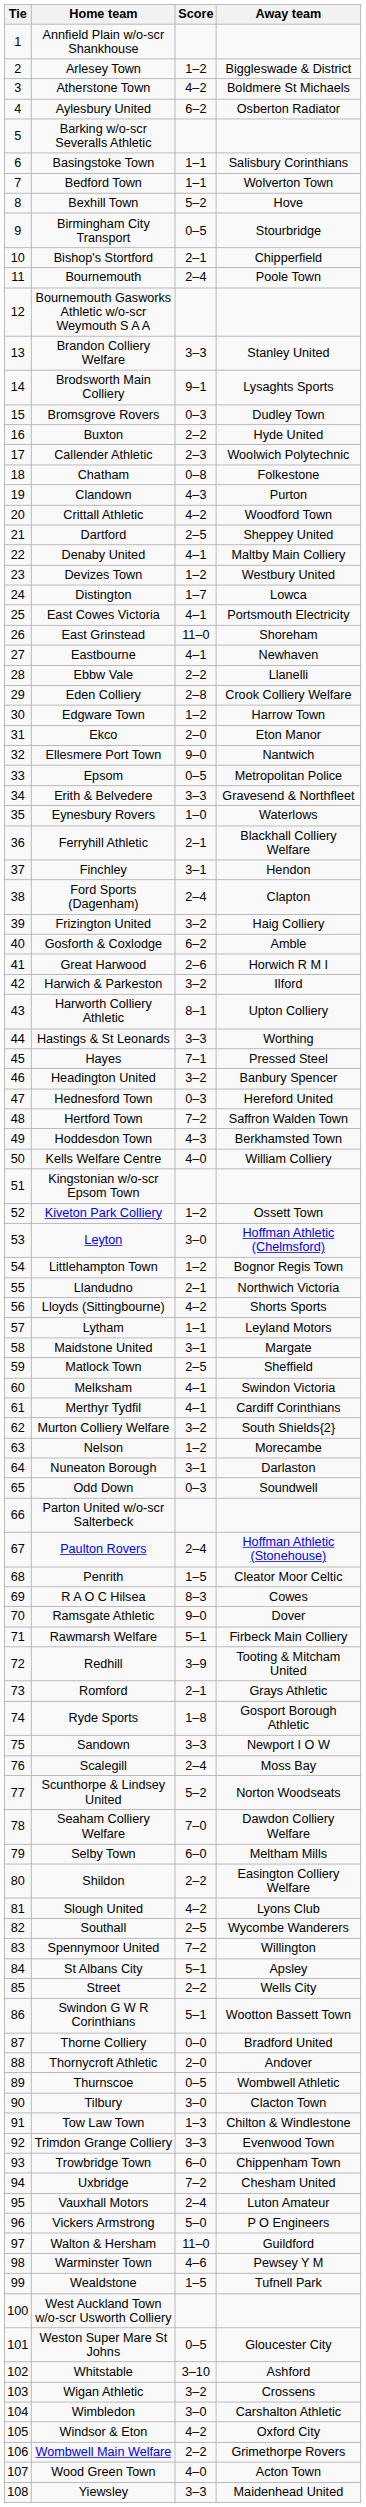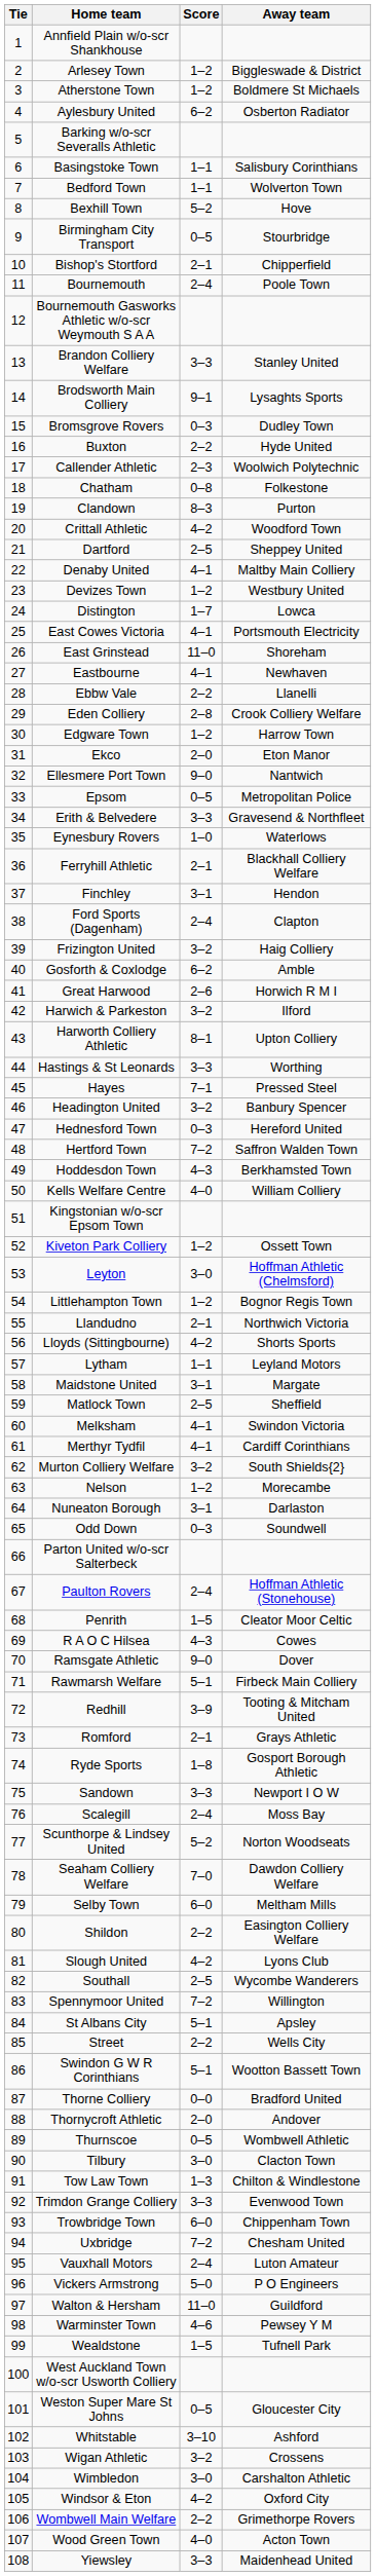 <table class="wikitable" style="text-align:center;">
 <tr>
 <th width=20>Tie</th>
 <th width=175>Home team</th>
 <th width=20>Score</th>
 <th width=175>Away team</th>
 </tr>
 <tr>
 <td>1</td>
 <td>Annfield Plain w/o-scr Shankhouse</td>
 <td></td>
 <td></td>
 </tr>
 <tr>
 <td>2</td>
 <td>Arlesey Town</td>
 <td>1–2</td>
 <td>Biggleswade & District</td>
 </tr>
 <tr>
 <td>3</td>
 <td>Atherstone Town</td>
-<td>4–2</td>
+<td>1–2</td>
 <td>Boldmere St Michaels</td>
 </tr>
 <tr>
 <td>4</td>
 <td>Aylesbury United</td>
 <td>6–2</td>
 <td>Osberton Radiator</td>
 </tr>
 <tr>
 <td>5</td>
 <td>Barking w/o-scr Severalls Athletic</td>
 <td></td>
 <td></td>
 </tr>
 <tr>
 <td>6</td>
 <td>Basingstoke Town</td>
 <td>1–1</td>
 <td>Salisbury Corinthians</td>
 </tr>
 <tr>
 <td>7</td>
 <td>Bedford Town</td>
 <td>1–1</td>
 <td>Wolverton Town</td>
 </tr>
 <tr>
 <td>8</td>
 <td>Bexhill Town</td>
 <td>5–2</td>
 <td>Hove</td>
 </tr>
 <tr>
 <td>9</td>
 <td>Birmingham City Transport</td>
 <td>0–5</td>
 <td>Stourbridge</td>
 </tr>
 <tr>
 <td>10</td>
 <td>Bishop's Stortford</td>
 <td>2–1</td>
 <td>Chipperfield</td>
 </tr>
 <tr>
 <td>11</td>
 <td>Bournemouth</td>
 <td>2–4</td>
 <td>Poole Town</td>
 </tr>
 <tr>
 <td>12</td>
 <td>Bournemouth Gasworks Athletic w/o-scr Weymouth S A A</td>
 <td></td>
 <td></td>
 </tr>
 <tr>
 <td>13</td>
 <td>Brandon Colliery Welfare</td>
 <td>3–3</td>
 <td>Stanley United</td>
 </tr>
 <tr>
 <td>14</td>
 <td>Brodsworth Main Colliery</td>
 <td>9–1</td>
 <td>Lysaghts Sports</td>
 </tr>
 <tr>
 <td>15</td>
 <td>Bromsgrove Rovers</td>
 <td>0–3</td>
 <td>Dudley Town</td>
 </tr>
 <tr>
 <td>16</td>
 <td>Buxton</td>
 <td>2–2</td>
 <td>Hyde United</td>
 </tr>
 <tr>
 <td>17</td>
 <td>Callender Athletic</td>
 <td>2–3</td>
 <td>Woolwich Polytechnic</td>
 </tr>
 <tr>
 <td>18</td>
 <td>Chatham</td>
 <td>0–8</td>
 <td>Folkestone</td>
 </tr>
 <tr>
 <td>19</td>
 <td>Clandown</td>
-<td>4–3</td>
+<td>8–3</td>
 <td>Purton</td>
 </tr>
 <tr>
 <td>20</td>
 <td>Crittall Athletic</td>
 <td>4–2</td>
 <td>Woodford Town</td>
 </tr>
 <tr>
 <td>21</td>
 <td>Dartford</td>
 <td>2–5</td>
 <td>Sheppey United</td>
 </tr>
 <tr>
 <td>22</td>
 <td>Denaby United</td>
 <td>4–1</td>
 <td>Maltby Main Colliery</td>
 </tr>
 <tr>
 <td>23</td>
 <td>Devizes Town</td>
 <td>1–2</td>
 <td>Westbury United</td>
 </tr>
 <tr>
 <td>24</td>
 <td>Distington</td>
 <td>1–7</td>
 <td>Lowca</td>
 </tr>
 <tr>
 <td>25</td>
 <td>East Cowes Victoria</td>
 <td>4–1</td>
 <td>Portsmouth Electricity</td>
 </tr>
 <tr>
 <td>26</td>
 <td>East Grinstead</td>
 <td>11–0</td>
 <td>Shoreham</td>
 </tr>
 <tr>
 <td>27</td>
 <td>Eastbourne</td>
 <td>4–1</td>
 <td>Newhaven</td>
 </tr>
 <tr>
 <td>28</td>
 <td>Ebbw Vale</td>
 <td>2–2</td>
 <td>Llanelli</td>
 </tr>
 <tr>
 <td>29</td>
 <td>Eden Colliery</td>
 <td>2–8</td>
 <td>Crook Colliery Welfare</td>
 </tr>
 <tr>
 <td>30</td>
 <td>Edgware Town</td>
 <td>1–2</td>
 <td>Harrow Town</td>
 </tr>
 <tr>
 <td>31</td>
 <td>Ekco</td>
 <td>2–0</td>
 <td>Eton Manor</td>
 </tr>
 <tr>
 <td>32</td>
 <td>Ellesmere Port Town</td>
 <td>9–0</td>
 <td>Nantwich</td>
 </tr>
 <tr>
 <td>33</td>
 <td>Epsom</td>
 <td>0–5</td>
 <td>Metropolitan Police</td>
 </tr>
 <tr>
 <td>34</td>
 <td>Erith & Belvedere</td>
 <td>3–3</td>
 <td>Gravesend & Northfleet</td>
 </tr>
 <tr>
 <td>35</td>
 <td>Eynesbury Rovers</td>
 <td>1–0</td>
 <td>Waterlows</td>
 </tr>
 <tr>
 <td>36</td>
 <td>Ferryhill Athletic</td>
 <td>2–1</td>
 <td>Blackhall Colliery Welfare</td>
 </tr>
 <tr>
 <td>37</td>
 <td>Finchley</td>
 <td>3–1</td>
 <td>Hendon</td>
 </tr>
 <tr>
 <td>38</td>
 <td>Ford Sports (Dagenham)</td>
 <td>2–4</td>
 <td>Clapton</td>
 </tr>
 <tr>
 <td>39</td>
 <td>Frizington United</td>
 <td>3–2</td>
 <td>Haig Colliery</td>
 </tr>
 <tr>
 <td>40</td>
 <td>Gosforth & Coxlodge</td>
 <td>6–2</td>
 <td>Amble</td>
 </tr>
 <tr>
 <td>41</td>
 <td>Great Harwood</td>
 <td>2–6</td>
 <td>Horwich R M I</td>
 </tr>
 <tr>
 <td>42</td>
 <td>Harwich & Parkeston</td>
 <td>3–2</td>
 <td>Ilford</td>
 </tr>
 <tr>
 <td>43</td>
 <td>Harworth Colliery Athletic</td>
 <td>8–1</td>
 <td>Upton Colliery</td>
 </tr>
 <tr>
 <td>44</td>
 <td>Hastings & St Leonards</td>
 <td>3–3</td>
 <td>Worthing</td>
 </tr>
 <tr>
 <td>45</td>
 <td>Hayes</td>
 <td>7–1</td>
 <td>Pressed Steel</td>
 </tr>
 <tr>
 <td>46</td>
 <td>Headington United</td>
 <td>3–2</td>
 <td>Banbury Spencer</td>
 </tr>
 <tr>
 <td>47</td>
 <td>Hednesford Town</td>
 <td>0–3</td>
 <td>Hereford United</td>
 </tr>
 <tr>
 <td>48</td>
 <td>Hertford Town</td>
 <td>7–2</td>
 <td>Saffron Walden Town</td>
 </tr>
 <tr>
 <td>49</td>
 <td>Hoddesdon Town</td>
 <td>4–3</td>
 <td>Berkhamsted Town</td>
 </tr>
 <tr>
 <td>50</td>
 <td>Kells Welfare Centre</td>
 <td>4–0</td>
 <td>William Colliery</td>
 </tr>
 <tr>
 <td>51</td>
 <td>Kingstonian w/o-scr Epsom Town</td>
 <td></td>
 <td></td>
 </tr>
 <tr>
 <td>52</td>
 <td><a href='#'>Kiveton Park Colliery</a></td>
 <td>1–2</td>
 <td>Ossett Town</td>
 </tr>
 <tr>
 <td>53</td>
 <td><a href='#'>Leyton</a></td>
 <td>3–0</td>
 <td><a href='#'>Hoffman Athletic (Chelmsford)</a></td>
 </tr>
 <tr>
 <td>54</td>
 <td>Littlehampton Town</td>
 <td>1–2</td>
 <td>Bognor Regis Town</td>
 </tr>
 <tr>
 <td>55</td>
 <td>Llandudno</td>
 <td>2–1</td>
 <td>Northwich Victoria</td>
 </tr>
 <tr>
 <td>56</td>
 <td>Lloyds (Sittingbourne)</td>
 <td>4–2</td>
 <td>Shorts Sports</td>
 </tr>
 <tr>
 <td>57</td>
 <td>Lytham</td>
 <td>1–1</td>
 <td>Leyland Motors</td>
 </tr>
 <tr>
 <td>58</td>
 <td>Maidstone United</td>
 <td>3–1</td>
 <td>Margate</td>
 </tr>
 <tr>
 <td>59</td>
 <td>Matlock Town</td>
 <td>2–5</td>
 <td>Sheffield</td>
 </tr>
 <tr>
 <td>60</td>
 <td>Melksham</td>
 <td>4–1</td>
 <td>Swindon Victoria</td>
 </tr>
 <tr>
 <td>61</td>
 <td>Merthyr Tydfil</td>
 <td>4–1</td>
 <td>Cardiff Corinthians</td>
 </tr>
 <tr>
 <td>62</td>
 <td>Murton Colliery Welfare</td>
 <td>3–2</td>
 <td>South Shields{2}</td>
 </tr>
 <tr>
 <td>63</td>
 <td>Nelson</td>
 <td>1–2</td>
 <td>Morecambe</td>
 </tr>
 <tr>
 <td>64</td>
 <td>Nuneaton Borough</td>
 <td>3–1</td>
 <td>Darlaston</td>
 </tr>
 <tr>
 <td>65</td>
 <td>Odd Down</td>
 <td>0–3</td>
 <td>Soundwell</td>
 </tr>
 <tr>
 <td>66</td>
 <td>Parton United w/o-scr Salterbeck</td>
 <td></td>
 <td></td>
 </tr>
 <tr>
 <td>67</td>
 <td><a href='#'>Paulton Rovers</a></td>
 <td>2–4</td>
 <td><a href='#'>Hoffman Athletic (Stonehouse)</a></td>
 </tr>
 <tr>
 <td>68</td>
 <td>Penrith</td>
 <td>1–5</td>
 <td>Cleator Moor Celtic</td>
 </tr>
 <tr>
 <td>69</td>
 <td>R A O C Hilsea</td>
-<td>8–3</td>
+<td>4–3</td>
 <td>Cowes</td>
 </tr>
 <tr>
 <td>70</td>
 <td>Ramsgate Athletic</td>
 <td>9–0</td>
 <td>Dover</td>
 </tr>
 <tr>
 <td>71</td>
 <td>Rawmarsh Welfare</td>
 <td>5–1</td>
 <td>Firbeck Main Colliery</td>
 </tr>
 <tr>
 <td>72</td>
 <td>Redhill</td>
 <td>3–9</td>
 <td>Tooting & Mitcham United</td>
 </tr>
 <tr>
 <td>73</td>
 <td>Romford</td>
 <td>2–1</td>
 <td>Grays Athletic</td>
 </tr>
 <tr>
 <td>74</td>
 <td>Ryde Sports</td>
 <td>1–8</td>
 <td>Gosport Borough Athletic</td>
 </tr>
 <tr>
 <td>75</td>
 <td>Sandown</td>
 <td>3–3</td>
 <td>Newport I O W</td>
 </tr>
 <tr>
 <td>76</td>
 <td>Scalegill</td>
 <td>2–4</td>
 <td>Moss Bay</td>
 </tr>
 <tr>
 <td>77</td>
 <td>Scunthorpe & Lindsey United</td>
 <td>5–2</td>
 <td>Norton Woodseats</td>
 </tr>
 <tr>
 <td>78</td>
 <td>Seaham Colliery Welfare</td>
 <td>7–0</td>
 <td>Dawdon Colliery Welfare</td>
 </tr>
 <tr>
 <td>79</td>
 <td>Selby Town</td>
 <td>6–0</td>
 <td>Meltham Mills</td>
 </tr>
 <tr>
 <td>80</td>
 <td>Shildon</td>
 <td>2–2</td>
 <td>Easington Colliery Welfare</td>
 </tr>
 <tr>
 <td>81</td>
 <td>Slough United</td>
 <td>4–2</td>
 <td>Lyons Club</td>
 </tr>
 <tr>
 <td>82</td>
 <td>Southall</td>
 <td>2–5</td>
 <td>Wycombe Wanderers</td>
 </tr>
 <tr>
 <td>83</td>
 <td>Spennymoor United</td>
 <td>7–2</td>
 <td>Willington</td>
 </tr>
 <tr>
 <td>84</td>
 <td>St Albans City</td>
 <td>5–1</td>
 <td>Apsley</td>
 </tr>
 <tr>
 <td>85</td>
 <td>Street</td>
 <td>2–2</td>
 <td>Wells City</td>
 </tr>
 <tr>
 <td>86</td>
 <td>Swindon G W R Corinthians</td>
 <td>5–1</td>
 <td>Wootton Bassett Town</td>
 </tr>
 <tr>
 <td>87</td>
 <td>Thorne Colliery</td>
 <td>0–0</td>
 <td>Bradford United</td>
 </tr>
 <tr>
 <td>88</td>
 <td>Thornycroft Athletic</td>
 <td>2–0</td>
 <td>Andover</td>
 </tr>
 <tr>
 <td>89</td>
 <td>Thurnscoe</td>
 <td>0–5</td>
 <td>Wombwell Athletic</td>
 </tr>
 <tr>
 <td>90</td>
 <td>Tilbury</td>
 <td>3–0</td>
 <td>Clacton Town</td>
 </tr>
 <tr>
 <td>91</td>
 <td>Tow Law Town</td>
 <td>1–3</td>
 <td>Chilton & Windlestone</td>
 </tr>
 <tr>
 <td>92</td>
 <td>Trimdon Grange Colliery</td>
 <td>3–3</td>
 <td>Evenwood Town</td>
 </tr>
 <tr>
 <td>93</td>
 <td>Trowbridge Town</td>
 <td>6–0</td>
 <td>Chippenham Town</td>
 </tr>
 <tr>
 <td>94</td>
 <td>Uxbridge</td>
 <td>7–2</td>
 <td>Chesham United</td>
 </tr>
 <tr>
 <td>95</td>
 <td>Vauxhall Motors</td>
 <td>2–4</td>
 <td>Luton Amateur</td>
 </tr>
 <tr>
 <td>96</td>
 <td>Vickers Armstrong</td>
 <td>5–0</td>
 <td>P O Engineers</td>
 </tr>
 <tr>
 <td>97</td>
 <td>Walton & Hersham</td>
 <td>11–0</td>
 <td>Guildford</td>
 </tr>
 <tr>
 <td>98</td>
 <td>Warminster Town</td>
 <td>4–6</td>
 <td>Pewsey Y M</td>
 </tr>
 <tr>
 <td>99</td>
 <td>Wealdstone</td>
 <td>1–5</td>
 <td>Tufnell Park</td>
 </tr>
 <tr>
 <td>100</td>
 <td>West Auckland Town w/o-scr Usworth Colliery</td>
 <td></td>
 <td></td>
 </tr>
 <tr>
 <td>101</td>
 <td>Weston Super Mare St Johns</td>
 <td>0–5</td>
 <td>Gloucester City</td>
 </tr>
 <tr>
 <td>102</td>
 <td>Whitstable</td>
 <td>3–10</td>
 <td>Ashford</td>
 </tr>
 <tr>
 <td>103</td>
 <td>Wigan Athletic</td>
 <td>3–2</td>
 <td>Crossens</td>
 </tr>
 <tr>
 <td>104</td>
 <td>Wimbledon</td>
 <td>3–0</td>
 <td>Carshalton Athletic</td>
 </tr>
 <tr>
 <td>105</td>
 <td>Windsor & Eton</td>
 <td>4–2</td>
 <td>Oxford City</td>
 </tr>
 <tr>
 <td>106</td>
 <td><a href='#'>Wombwell Main Welfare</a></td>
 <td>2–2</td>
 <td>Grimethorpe Rovers</td>
 </tr>
 <tr>
 <td>107</td>
 <td>Wood Green Town</td>
 <td>4–0</td>
 <td>Acton Town</td>
 </tr>
 <tr>
 <td>108</td>
 <td>Yiewsley</td>
 <td>3–3</td>
 <td>Maidenhead United</td>
 </tr>
 </table>
